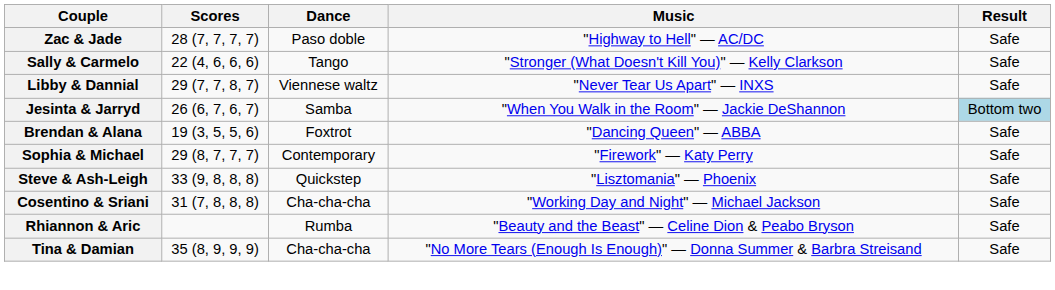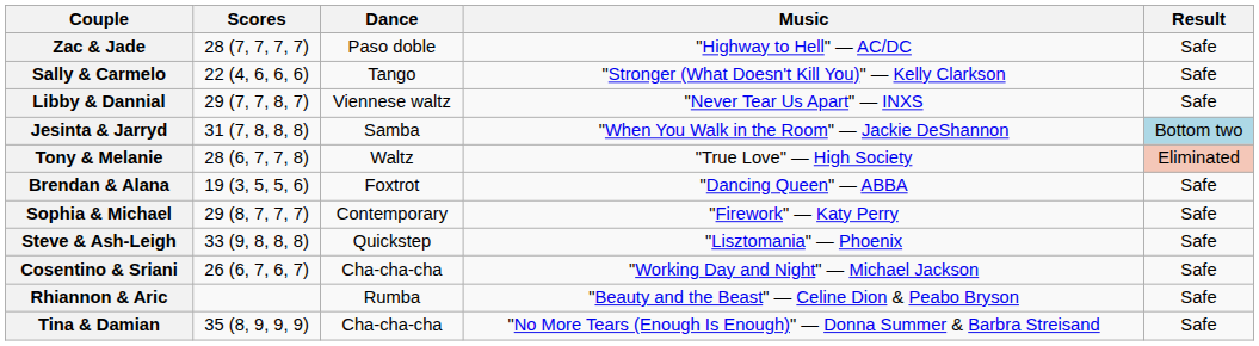 <table class="wikitable sortable" style="text-align:center; width: 90%">
 <tr>
 <th scope="col">Couple</th>
 <th scope="col">Scores</th>
 <th scope="col" class="unsortable">Dance</th>
 <th scope="col" class="unsortable">Music</th>
 <th scope="col" class="unsortable">Result</th>
 </tr>
 <tr>
 <th scope="row">Zac & Jade</th>
 <td>28 (7, 7, 7, 7)</td>
 <td>Paso doble</td>
 <td>"<a href='#'>Highway to Hell</a>" — <a href='#'>AC/DC</a></td>
 <td>Safe</td>
 </tr>
 <tr>
 <th scope="row">Sally & Carmelo</th>
 <td>22 (4, 6, 6, 6)</td>
 <td>Tango</td>
 <td>"<a href='#'>Stronger (What Doesn't Kill You)</a>" — <a href='#'>Kelly Clarkson</a></td>
 <td>Safe</td>
 </tr>
 <tr>
 <th scope="row">Libby & Dannial</th>
 <td>29 (7, 7, 8, 7)</td>
 <td>Viennese waltz</td>
 <td>"<a href='#'>Never Tear Us Apart</a>" — <a href='#'>INXS</a></td>
 <td>Safe</td>
 </tr>
 <tr>
 <th scope="row">Jesinta & Jarryd</th>
-<td>26 (6, 7, 6, 7)</td>
+<td>31 (7, 8, 8, 8)</td>
 <td>Samba</td>
 <td>"<a href='#'>When You Walk in the Room</a>" — <a href='#'>Jackie DeShannon</a></td>
 <td bgcolor="lightblue">Bottom two</td>
+</tr>
+<tr>
+<th scope="row">Tony & Melanie</th>
+<td>28 (6, 7, 7, 8)</td>
+<td>Waltz</td>
+<td>"True Love" — <a href='#'>High Society</a></td>
+<td bgcolor="f4c7b8">Eliminated</td>
 </tr>
 <tr>
 <th scope="row">Brendan & Alana</th>
 <td>19 (3, 5, 5, 6)</td>
 <td>Foxtrot</td>
 <td>"<a href='#'>Dancing Queen</a>" — <a href='#'>ABBA</a></td>
 <td>Safe</td>
 </tr>
 <tr>
 <th scope="row">Sophia & Michael</th>
 <td>29 (8, 7, 7, 7)</td>
 <td>Contemporary</td>
 <td>"<a href='#'>Firework</a>" — <a href='#'>Katy Perry</a></td>
 <td>Safe</td>
 </tr>
 <tr>
 <th scope="row">Steve & Ash-Leigh</th>
 <td>33 (9, 8, 8, 8)</td>
 <td>Quickstep</td>
 <td>"<a href='#'>Lisztomania</a>" — <a href='#'>Phoenix</a></td>
 <td>Safe</td>
 </tr>
 <tr>
 <th scope="row">Cosentino & Sriani</th>
-<td>31 (7, 8, 8, 8)</td>
+<td>26 (6, 7, 6, 7)</td>
 <td>Cha-cha-cha</td>
 <td>"<a href='#'>Working Day and Night</a>" — <a href='#'>Michael Jackson</a></td>
 <td>Safe</td>
 </tr>
 <tr>
 <th scope="row">Rhiannon & Aric</th>
 <td></td>
 <td>Rumba</td>
 <td>"<a href='#'>Beauty and the Beast</a>" — <a href='#'>Celine Dion</a> & <a href='#'>Peabo Bryson</a></td>
 <td>Safe</td>
 </tr>
 <tr>
 <th scope="row">Tina & Damian</th>
 <td>35 (8, 9, 9, 9)</td>
 <td>Cha-cha-cha</td>
 <td>"<a href='#'>No More Tears (Enough Is Enough)</a>" — <a href='#'>Donna Summer</a> & <a href='#'>Barbra Streisand</a></td>
 <td>Safe</td>
 </tr>
 </table>
